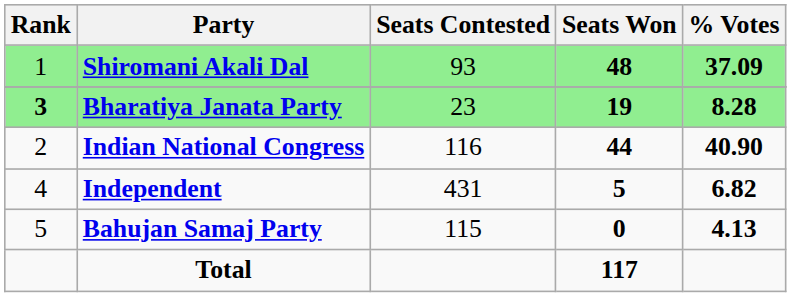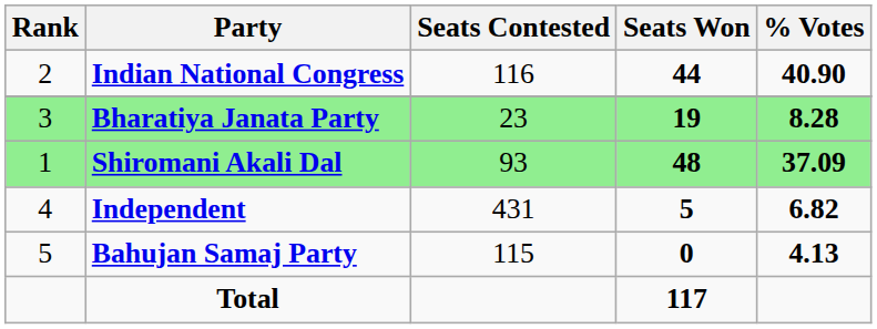 <table class="wikitable sortable" style="text-align: center;">
 <tr>
 <th align="center">Rank</th>
 <th align="center">Party</th>
 <th align="center">Seats Contested</th>
 <th align="center">Seats Won</th>
 <th align="center">% Votes</th>
 </tr>
+<tr>
+<td>2</td>
+<td align="left"><strong><a href='#'>Indian National Congress</a></strong></td>
+<td>116</td>
+<td><strong>44</strong></td>
+<td><strong>40.90</strong></td>
+</tr>
+<tr>
+</tr>
+<tr style="background: #90EE90;">
+<td>3</td>
+<td align="left"><strong><a href='#'>Bharatiya Janata Party</a></strong></td>
+<td>23</td>
+<td><strong>19</strong></td>
+<td><strong>8.28</strong></td>
+</tr>
 <tr style="background: #90EE90;">
 <td>1</td>
 <td align="left"><strong><a href='#'>Shiromani Akali Dal</a></strong></td>
 <td>93</td>
 <td><strong>48</strong></td>
 <td><strong>37.09</strong></td>
-</tr>
-<tr>
-</tr>
-<tr style="background: #90EE90;">
-<td><strong>3</strong></td>
-<td align="left"><strong><a href='#'>Bharatiya Janata Party</a></strong></td>
-<td>23</td>
-<td><strong>19</strong></td>
-<td><strong>8.28</strong></td>
-</tr>
-<tr>
-<td>2</td>
-<td align="left"><strong><a href='#'>Indian National Congress</a></strong></td>
-<td>116</td>
-<td><strong>44</strong></td>
-<td><strong>40.90</strong></td>
 </tr>
 <tr>
 <td>4</td>
 <td align="left"><strong><a href='#'>Independent</a></strong></td>
 <td>431</td>
 <td><strong>5</strong></td>
 <td><strong>6.82</strong></td>
 </tr>
 <tr>
 <td>5</td>
 <td align="left"><strong><a href='#'>Bahujan Samaj Party</a></strong></td>
 <td>115</td>
 <td><strong>0</strong></td>
 <td><strong>4.13</strong></td>
 </tr>
 <tr>
 <td></td>
 <td align="centre"><strong>Total </strong></td>
 <td></td>
 <td><strong>117</strong></td>
 <td><strong> </strong></td>
 </tr>
 </table>
